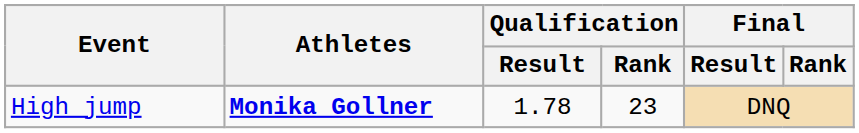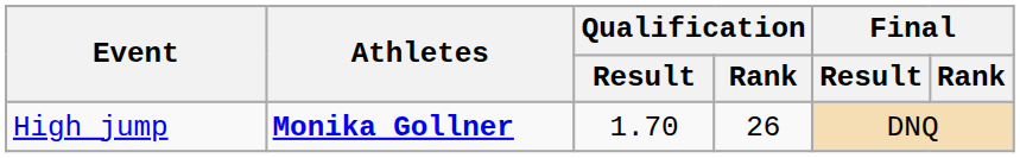 <table class="wikitable" border="1" style="font-size:90%">
 <tr>
 <th rowspan="2" width=100>Event</th>
 <th rowspan="2" width=120>Athletes</th>
 <th colspan="2">Qualification</th>
 <th colspan="2">Final</th>
 </tr>
 <tr>
 <th>Result</th>
 <th>Rank</th>
 <th>Result</th>
 <th>Rank</th>
 </tr>
 <tr>
 <td><a href='#'>High jump</a></td>
 <td><strong><a href='#'>Monika Gollner</a></strong></td>
-<td align=center>1.78</td>
-<td align=center>23</td>
+<td align=center>1.70</td>
+<td align=center>26</td>
 <td colspan=2 align=center bgcolor="wheat">DNQ</td>
 </tr>
 </table>
